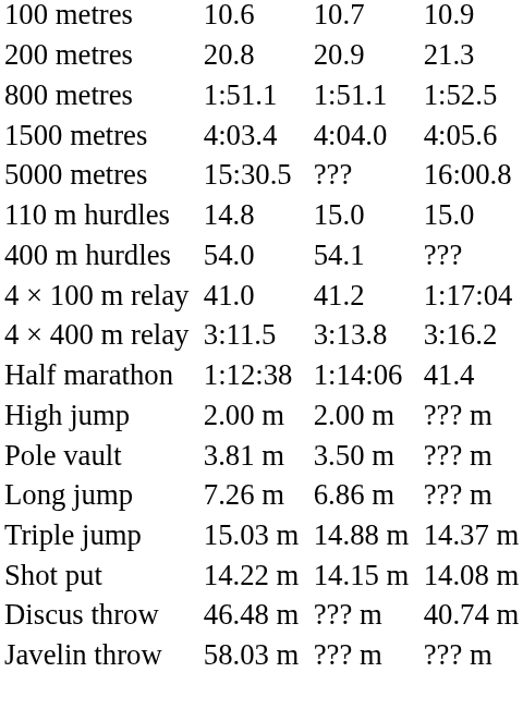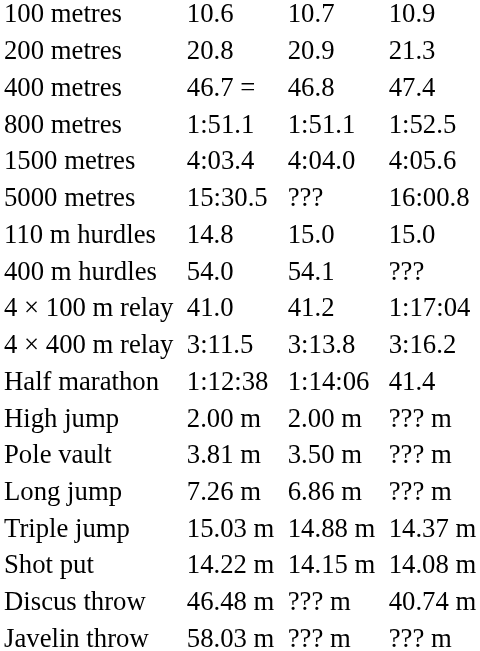 <table>
 <tr>
 <td>100 metres</td>
 <td></td>
 <td>10.6</td>
 <td></td>
 <td>10.7</td>
 <td></td>
 <td>10.9</td>
 </tr>
 <tr>
 <td>200 metres</td>
 <td></td>
 <td>20.8 </td>
 <td></td>
 <td>20.9</td>
 <td></td>
 <td>21.3</td>
+</tr>
+<tr>
+<td>400 metres</td>
+<td></td>
+<td>46.7 =</td>
+<td></td>
+<td>46.8</td>
+<td></td>
+<td>47.4</td>
 </tr>
 <tr>
 <td>800 metres</td>
 <td></td>
 <td>1:51.1</td>
 <td></td>
 <td>1:51.1</td>
 <td></td>
 <td>1:52.5</td>
 </tr>
 <tr>
 <td>1500 metres</td>
 <td></td>
 <td>4:03.4</td>
 <td></td>
 <td>4:04.0</td>
 <td></td>
 <td>4:05.6</td>
 </tr>
 <tr>
 <td>5000 metres</td>
 <td></td>
 <td>15:30.5</td>
 <td></td>
 <td>???</td>
 <td></td>
 <td>16:00.8</td>
 </tr>
 <tr>
 <td>110 m hurdles</td>
 <td></td>
 <td>14.8</td>
 <td></td>
 <td>15.0</td>
 <td></td>
 <td>15.0</td>
 </tr>
 <tr>
 <td>400 m hurdles</td>
 <td></td>
 <td>54.0</td>
 <td></td>
 <td>54.1</td>
 <td></td>
 <td>???</td>
 </tr>
 <tr>
 <td>4 × 100 m relay</td>
 <td></td>
 <td>41.0 </td>
 <td></td>
 <td>41.2</td>
 <td></td>
 <td>1:17:04</td>
 </tr>
 <tr>
 <td>4 × 400 m relay</td>
 <td></td>
 <td>3:11.5</td>
 <td></td>
 <td>3:13.8</td>
 <td></td>
 <td>3:16.2</td>
 </tr>
 <tr>
 <td>Half marathon</td>
 <td></td>
 <td>1:12:38</td>
 <td></td>
 <td>1:14:06</td>
 <td></td>
 <td>41.4</td>
 </tr>
 <tr>
 <td>High jump</td>
 <td></td>
 <td>2.00 m</td>
 <td></td>
 <td>2.00 m</td>
 <td></td>
 <td>??? m</td>
 </tr>
 <tr>
 <td>Pole vault</td>
 <td></td>
 <td>3.81 m </td>
 <td></td>
 <td>3.50 m</td>
 <td></td>
 <td>??? m</td>
 </tr>
 <tr>
 <td>Long jump</td>
 <td></td>
 <td>7.26 m</td>
 <td></td>
 <td>6.86 m</td>
 <td></td>
 <td>??? m</td>
 </tr>
 <tr>
 <td>Triple jump</td>
 <td></td>
 <td>15.03 m</td>
 <td></td>
 <td>14.88 m</td>
 <td></td>
 <td>14.37 m</td>
 </tr>
 <tr>
 <td>Shot put</td>
 <td></td>
 <td>14.22 m </td>
 <td></td>
 <td>14.15 m</td>
 <td></td>
 <td>14.08 m</td>
 </tr>
 <tr>
 <td>Discus throw</td>
 <td></td>
 <td>46.48 m </td>
 <td></td>
 <td>??? m</td>
 <td></td>
 <td>40.74 m</td>
 </tr>
 <tr>
 <td>Javelin throw</td>
 <td></td>
 <td>58.03 m</td>
 <td></td>
 <td>??? m</td>
 <td></td>
 <td>??? m</td>
 </tr>
 </table>
